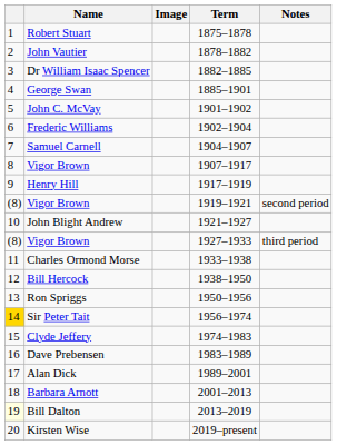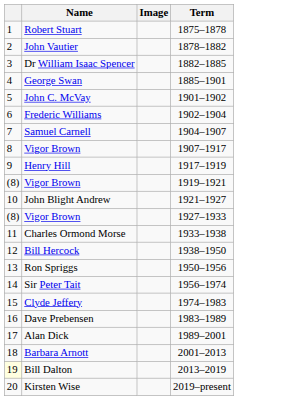 <table class="wikitable">
 <tr>
 <th></th>
 <th>Name</th>
 <th>Image</th>
 <th>Term</th>
-<th>Notes</th>
 </tr>
 <tr>
 <td>1</td>
 <td><a href='#'>Robert Stuart</a></td>
 <td></td>
 <td align=center>1875–1878</td>
-<td></td>
 </tr>
 <tr>
 <td>2</td>
 <td><a href='#'>John Vautier</a></td>
 <td></td>
 <td align=center>1878–1882</td>
-<td></td>
 </tr>
 <tr>
 <td>3</td>
 <td>Dr <a href='#'>William Isaac Spencer</a></td>
 <td></td>
 <td align=center>1882–1885</td>
-<td></td>
 </tr>
 <tr>
 <td>4</td>
 <td><a href='#'>George Swan</a></td>
 <td></td>
 <td align=center>1885–1901</td>
-<td></td>
 </tr>
 <tr>
 <td>5</td>
 <td><a href='#'>John C. McVay</a></td>
 <td></td>
 <td align=center>1901–1902</td>
-<td></td>
 </tr>
 <tr>
 <td>6</td>
 <td><a href='#'>Frederic Williams</a></td>
 <td></td>
 <td align=center>1902–1904</td>
-<td></td>
 </tr>
 <tr>
 <td>7</td>
 <td><a href='#'>Samuel Carnell</a></td>
 <td></td>
 <td align=center>1904–1907</td>
-<td></td>
 </tr>
 <tr>
 <td>8</td>
 <td><a href='#'>Vigor Brown</a></td>
 <td></td>
 <td align=center>1907–1917</td>
-<td></td>
 </tr>
 <tr>
 <td>9</td>
 <td><a href='#'>Henry Hill</a></td>
 <td></td>
 <td align=center>1917–1919</td>
-<td></td>
 </tr>
 <tr>
 <td>(8)</td>
 <td><a href='#'>Vigor Brown</a></td>
 <td></td>
 <td align=center>1919–1921</td>
-<td>second period</td>
 </tr>
 <tr>
 <td>10</td>
 <td>John Blight Andrew</td>
 <td></td>
 <td align=center>1921–1927</td>
-<td></td>
 </tr>
 <tr>
 <td>(8)</td>
 <td><a href='#'>Vigor Brown</a></td>
 <td></td>
 <td align=center>1927–1933</td>
-<td>third period</td>
 </tr>
 <tr>
 <td>11</td>
 <td>Charles Ormond Morse</td>
 <td></td>
 <td align=center>1933–1938</td>
-<td></td>
 </tr>
 <tr>
 <td>12</td>
 <td><a href='#'>Bill Hercock</a></td>
 <td></td>
 <td align=center>1938–1950</td>
-<td></td>
 </tr>
 <tr>
 <td>13</td>
 <td>Ron Spriggs</td>
 <td></td>
 <td align=center>1950–1956</td>
-<td></td>
 </tr>
 <tr>
-<td style="background: gold;">14</td>
+<td>14</td>
 <td>Sir <a href='#'>Peter Tait</a></td>
 <td></td>
 <td align=center>1956–1974</td>
-<td></td>
 </tr>
 <tr>
 <td>15</td>
 <td><a href='#'>Clyde Jeffery</a></td>
 <td></td>
 <td align=center>1974–1983</td>
-<td></td>
 </tr>
 <tr>
 <td>16</td>
 <td>Dave Prebensen</td>
 <td></td>
 <td align=center>1983–1989</td>
-<td></td>
 </tr>
 <tr>
 <td>17</td>
 <td>Alan Dick</td>
 <td></td>
 <td align=center>1989–2001</td>
-<td></td>
 </tr>
 <tr>
 <td>18</td>
 <td><a href='#'>Barbara Arnott</a></td>
 <td></td>
 <td align=center>2001–2013</td>
-<td></td>
 </tr>
 <tr>
 <td style="background: lightyellow;">19</td>
 <td>Bill Dalton</td>
 <td></td>
 <td align=center>2013–2019</td>
-<td></td>
 </tr>
 <tr>
 <td>20</td>
 <td>Kirsten Wise</td>
 <td></td>
 <td align=center>2019–present</td>
-<td></td>
 </tr>
 </table>
